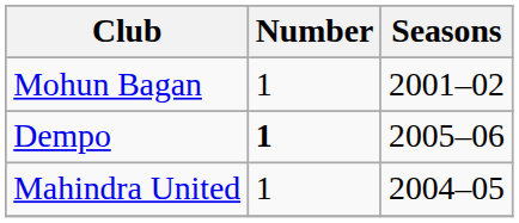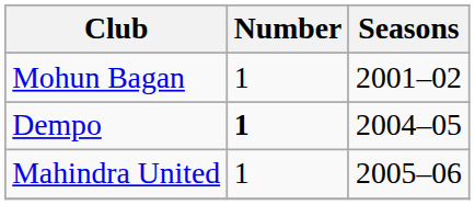 <table class="wikitable sortable">
 <tr>
 <th>Club</th>
 <th>Number</th>
 <th>Seasons</th>
 </tr>
 <tr>
 <td><a href='#'>Mohun Bagan</a></td>
 <td>1</td>
 <td>2001–02</td>
 </tr>
 <tr>
 <td><a href='#'>Dempo</a></td>
 <td><strong>1</strong></td>
-<td>2005–06</td>
+<td>2004–05</td>
 </tr>
 <tr>
 <td><a href='#'>Mahindra United</a></td>
 <td>1</td>
-<td>2004–05</td>
+<td>2005–06</td>
 </tr>
 <tr>
 </tr>
 </table>
